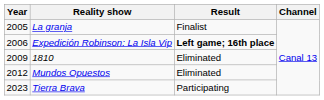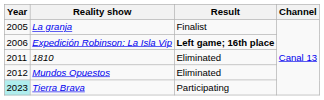 <table class="wikitable" style="font-size:95%;">
 <tr>
 <th>Year</th>
 <th>Reality show</th>
 <th>Result</th>
 <th>Channel</th>
 </tr>
 <tr>
 <td>2005</td>
 <td><em><a href='#'>La granja</a></em></td>
 <td>Finalist</td>
 <td rowspan="5"><a href='#'>Canal 13</a></td>
 </tr>
 <tr>
 <td>2006</td>
 <td><em><a href='#'>Expedición Robinson: La Isla Vip</a></em></td>
 <td><strong>Left game; 16th place</strong></td>
 </tr>
 <tr>
-<td>2009</td>
+<td>2011</td>
 <td><em>1810</em></td>
 <td>Eliminated</td>
 </tr>
 <tr>
 <td>2012</td>
 <td><em><a href='#'>Mundos Opuestos</a></em></td>
 <td>Eliminated</td>
 </tr>
 <tr>
-<td>2023</td>
+<td style="background: paleturquoise;">2023</td>
 <td><em><a href='#'>Tierra Brava</a></em></td>
 <td>Participating</td>
 </tr>
 </table>
